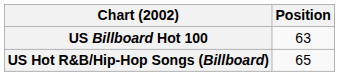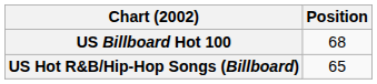 <table class="wikitable sortable plainrowheaders" style="text-align:center">
 <tr>
 <th scope="col">Chart (2002)</th>
 <th scope="col">Position</th>
 </tr>
 <tr>
 <th scope="row">US <em>Billboard</em> Hot 100</th>
-<td>63</td>
+<td>68</td>
 </tr>
 <tr>
 <th scope="row">US Hot R&B/Hip-Hop Songs (<em>Billboard</em>)</th>
 <td>65</td>
 </tr>
 </table>
